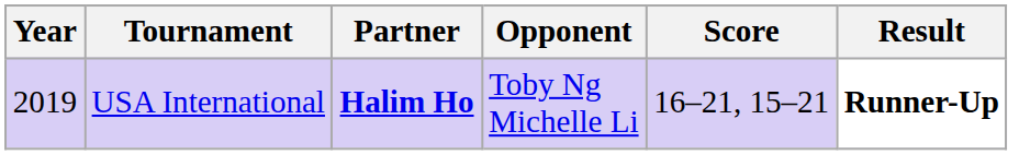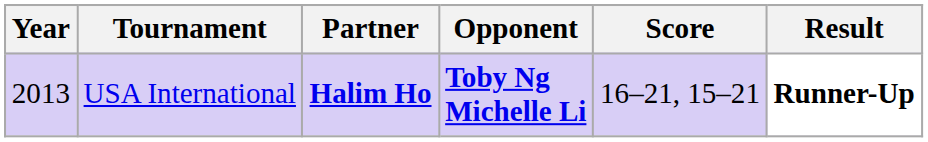 <table class="sortable wikitable" style="font-size: 90%;">
 <tr>
 <th>Year</th>
 <th>Tournament</th>
 <th>Partner</th>
 <th>Opponent</th>
 <th>Score</th>
 <th>Result</th>
 </tr>
 <tr style="background:#D8CEF6">
-<td align="center">2019 </td>
+<td align="center">2013 </td>
 <td align="left"><a href='#'>USA International</a></td>
 <td align="left"><strong> <a href='#'>Halim Ho</a></strong></td>
-<td align="left"> <a href='#'>Toby Ng</a><br><a href='#'>Michelle Li</a></td>
+<td align="left"><strong> <a href='#'>Toby Ng</a><br><a href='#'>Michelle Li</a></strong></td>
 <td align="left">16–21, 15–21</td>
 <td style="text-align:left; background:white"> <strong>Runner-Up</strong></td>
 </tr>
 </table>
